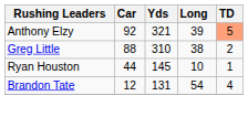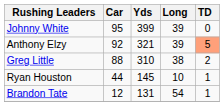 <table class="wikitable">
 <tr>
 <th>  Rushing Leaders   </th>
 <th>Car  </th>
 <th>Yds  </th>
 <th>Long  </th>
 <th>TD  </th>
+</tr>
+<tr>
+<td><a href='#'>Johnny White</a></td>
+<td align="center">95</td>
+<td align="center">399</td>
+<td align="center">39</td>
+<td align="center">0</td>
 </tr>
 <tr>
 <td>Anthony Elzy</td>
 <td align="center">92</td>
 <td align="center">321</td>
 <td align="center">39</td>
 <td align="center" style="background: lightsalmon;">5</td>
 </tr>
 <tr>
 <td><a href='#'>Greg Little</a></td>
 <td align="center">88</td>
 <td align="center">310</td>
 <td align="center">38</td>
 <td align="center">2</td>
 </tr>
 <tr>
 <td>Ryan Houston</td>
 <td align="center">44</td>
 <td align="center">145</td>
 <td align="center">10</td>
 <td align="center">1</td>
 </tr>
 <tr>
 <td><a href='#'>Brandon Tate</a></td>
 <td align="center">12</td>
 <td align="center">131</td>
 <td align="center">54</td>
-<td align="center">4</td>
+<td align="center">1</td>
 </tr>
 <tr>
 </tr>
 </table>
